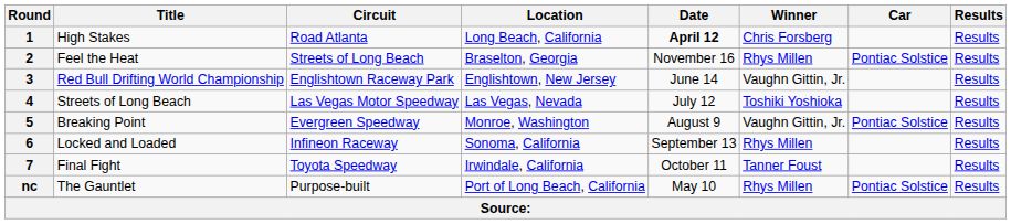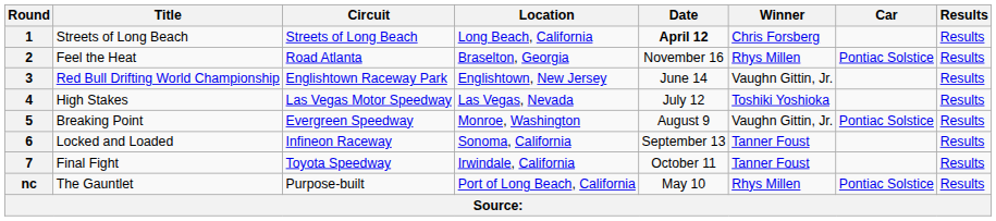 <table class="wikitable" style="font-size: 90%;">
 <tr>
 <th>Round</th>
 <th>Title</th>
 <th>Circuit</th>
 <th>Location</th>
 <th>Date</th>
 <th>Winner</th>
 <th>Car</th>
 <th>Results</th>
 </tr>
 <tr>
 <th>1</th>
-<td>High Stakes</td>
-<td><a href='#'>Road Atlanta</a></td>
+<td>Streets of Long Beach</td>
+<td><a href='#'>Streets of Long Beach</a></td>
 <td><a href='#'>Long Beach</a>, <a href='#'>California</a></td>
 <td align="center"><strong>April 12</strong></td>
 <td> <a href='#'>Chris Forsberg</a></td>
 <td></td>
 <td><a href='#'>Results</a></td>
 </tr>
 <tr>
 <th>2</th>
 <td>Feel the Heat</td>
-<td><a href='#'>Streets of Long Beach</a></td>
+<td><a href='#'>Road Atlanta</a></td>
 <td><a href='#'>Braselton</a>, <a href='#'>Georgia</a></td>
 <td align="center">November 16</td>
 <td> <a href='#'>Rhys Millen</a></td>
 <td> <a href='#'>Pontiac Solstice</a></td>
 <td><a href='#'>Results</a></td>
 </tr>
 <tr>
 <th>3</th>
 <td><a href='#'>Red Bull Drifting World Championship</a></td>
 <td><a href='#'>Englishtown Raceway Park</a></td>
 <td><a href='#'>Englishtown</a>, <a href='#'>New Jersey</a></td>
 <td align="center">June 14</td>
 <td> Vaughn Gittin, Jr.</td>
 <td></td>
 <td><a href='#'>Results</a></td>
 </tr>
 <tr>
 <th>4</th>
-<td>Streets of Long Beach</td>
+<td>High Stakes</td>
 <td><a href='#'>Las Vegas Motor Speedway</a></td>
 <td><a href='#'>Las Vegas</a>, <a href='#'>Nevada</a></td>
 <td align="center">July 12</td>
 <td> <a href='#'>Toshiki Yoshioka</a></td>
 <td></td>
 <td><a href='#'>Results</a></td>
 </tr>
 <tr>
 <th>5</th>
 <td>Breaking Point</td>
 <td><a href='#'>Evergreen Speedway</a></td>
 <td><a href='#'>Monroe</a>, <a href='#'>Washington</a></td>
 <td align="center">August 9</td>
 <td> Vaughn Gittin, Jr.</td>
 <td> <a href='#'>Pontiac Solstice</a></td>
 <td><a href='#'>Results</a></td>
 </tr>
 <tr>
 <th>6</th>
 <td>Locked and Loaded</td>
 <td><a href='#'>Infineon Raceway</a></td>
 <td><a href='#'>Sonoma</a>, <a href='#'>California</a></td>
 <td align="center">September 13</td>
-<td> <a href='#'>Rhys Millen</a></td>
+<td> <a href='#'>Tanner Foust</a></td>
 <td></td>
 <td><a href='#'>Results</a></td>
 </tr>
 <tr>
 <th>7</th>
 <td>Final Fight</td>
 <td><a href='#'>Toyota Speedway</a></td>
 <td><a href='#'>Irwindale</a>, <a href='#'>California</a></td>
 <td align="center">October 11</td>
 <td> <a href='#'>Tanner Foust</a></td>
 <td></td>
 <td><a href='#'>Results</a></td>
 </tr>
 <tr>
 <th>nc</th>
 <td>The Gauntlet</td>
 <td>Purpose-built</td>
 <td><a href='#'>Port of Long Beach</a>, <a href='#'>California</a></td>
 <td align="center">May 10</td>
 <td> <a href='#'>Rhys Millen</a></td>
 <td> <a href='#'>Pontiac Solstice</a></td>
 <td><a href='#'>Results</a></td>
 </tr>
 <tr>
 <th colspan=8>Source:</th>
 </tr>
 </table>
